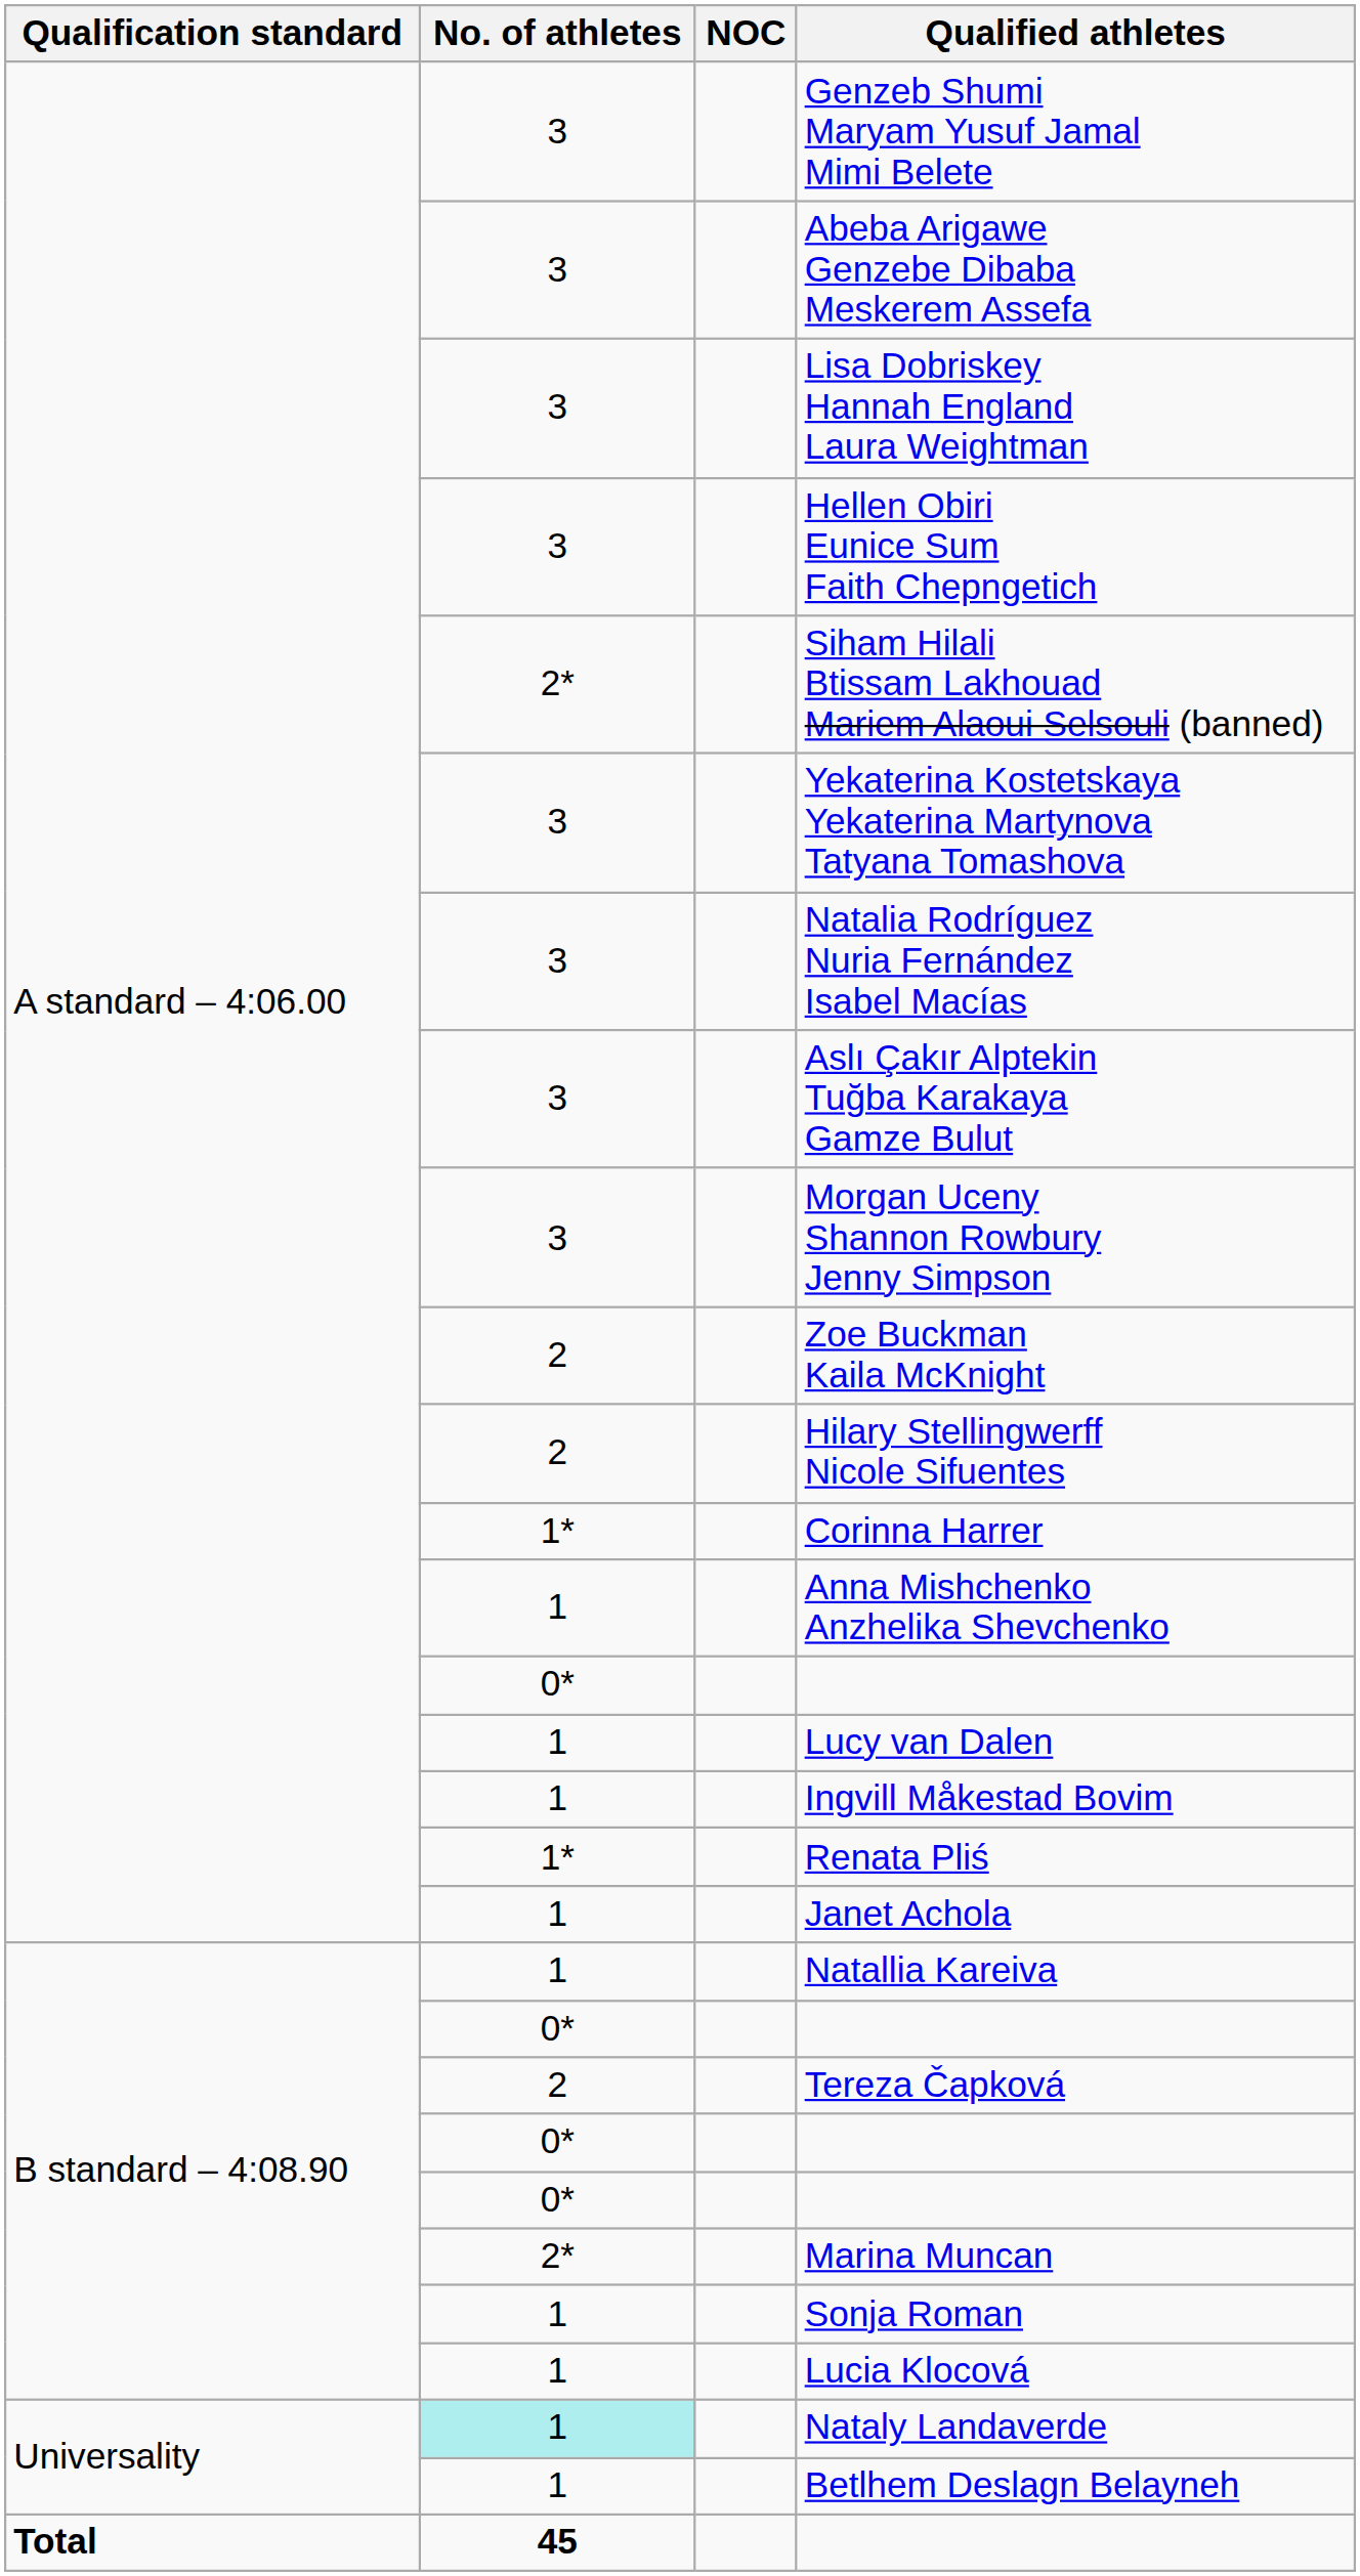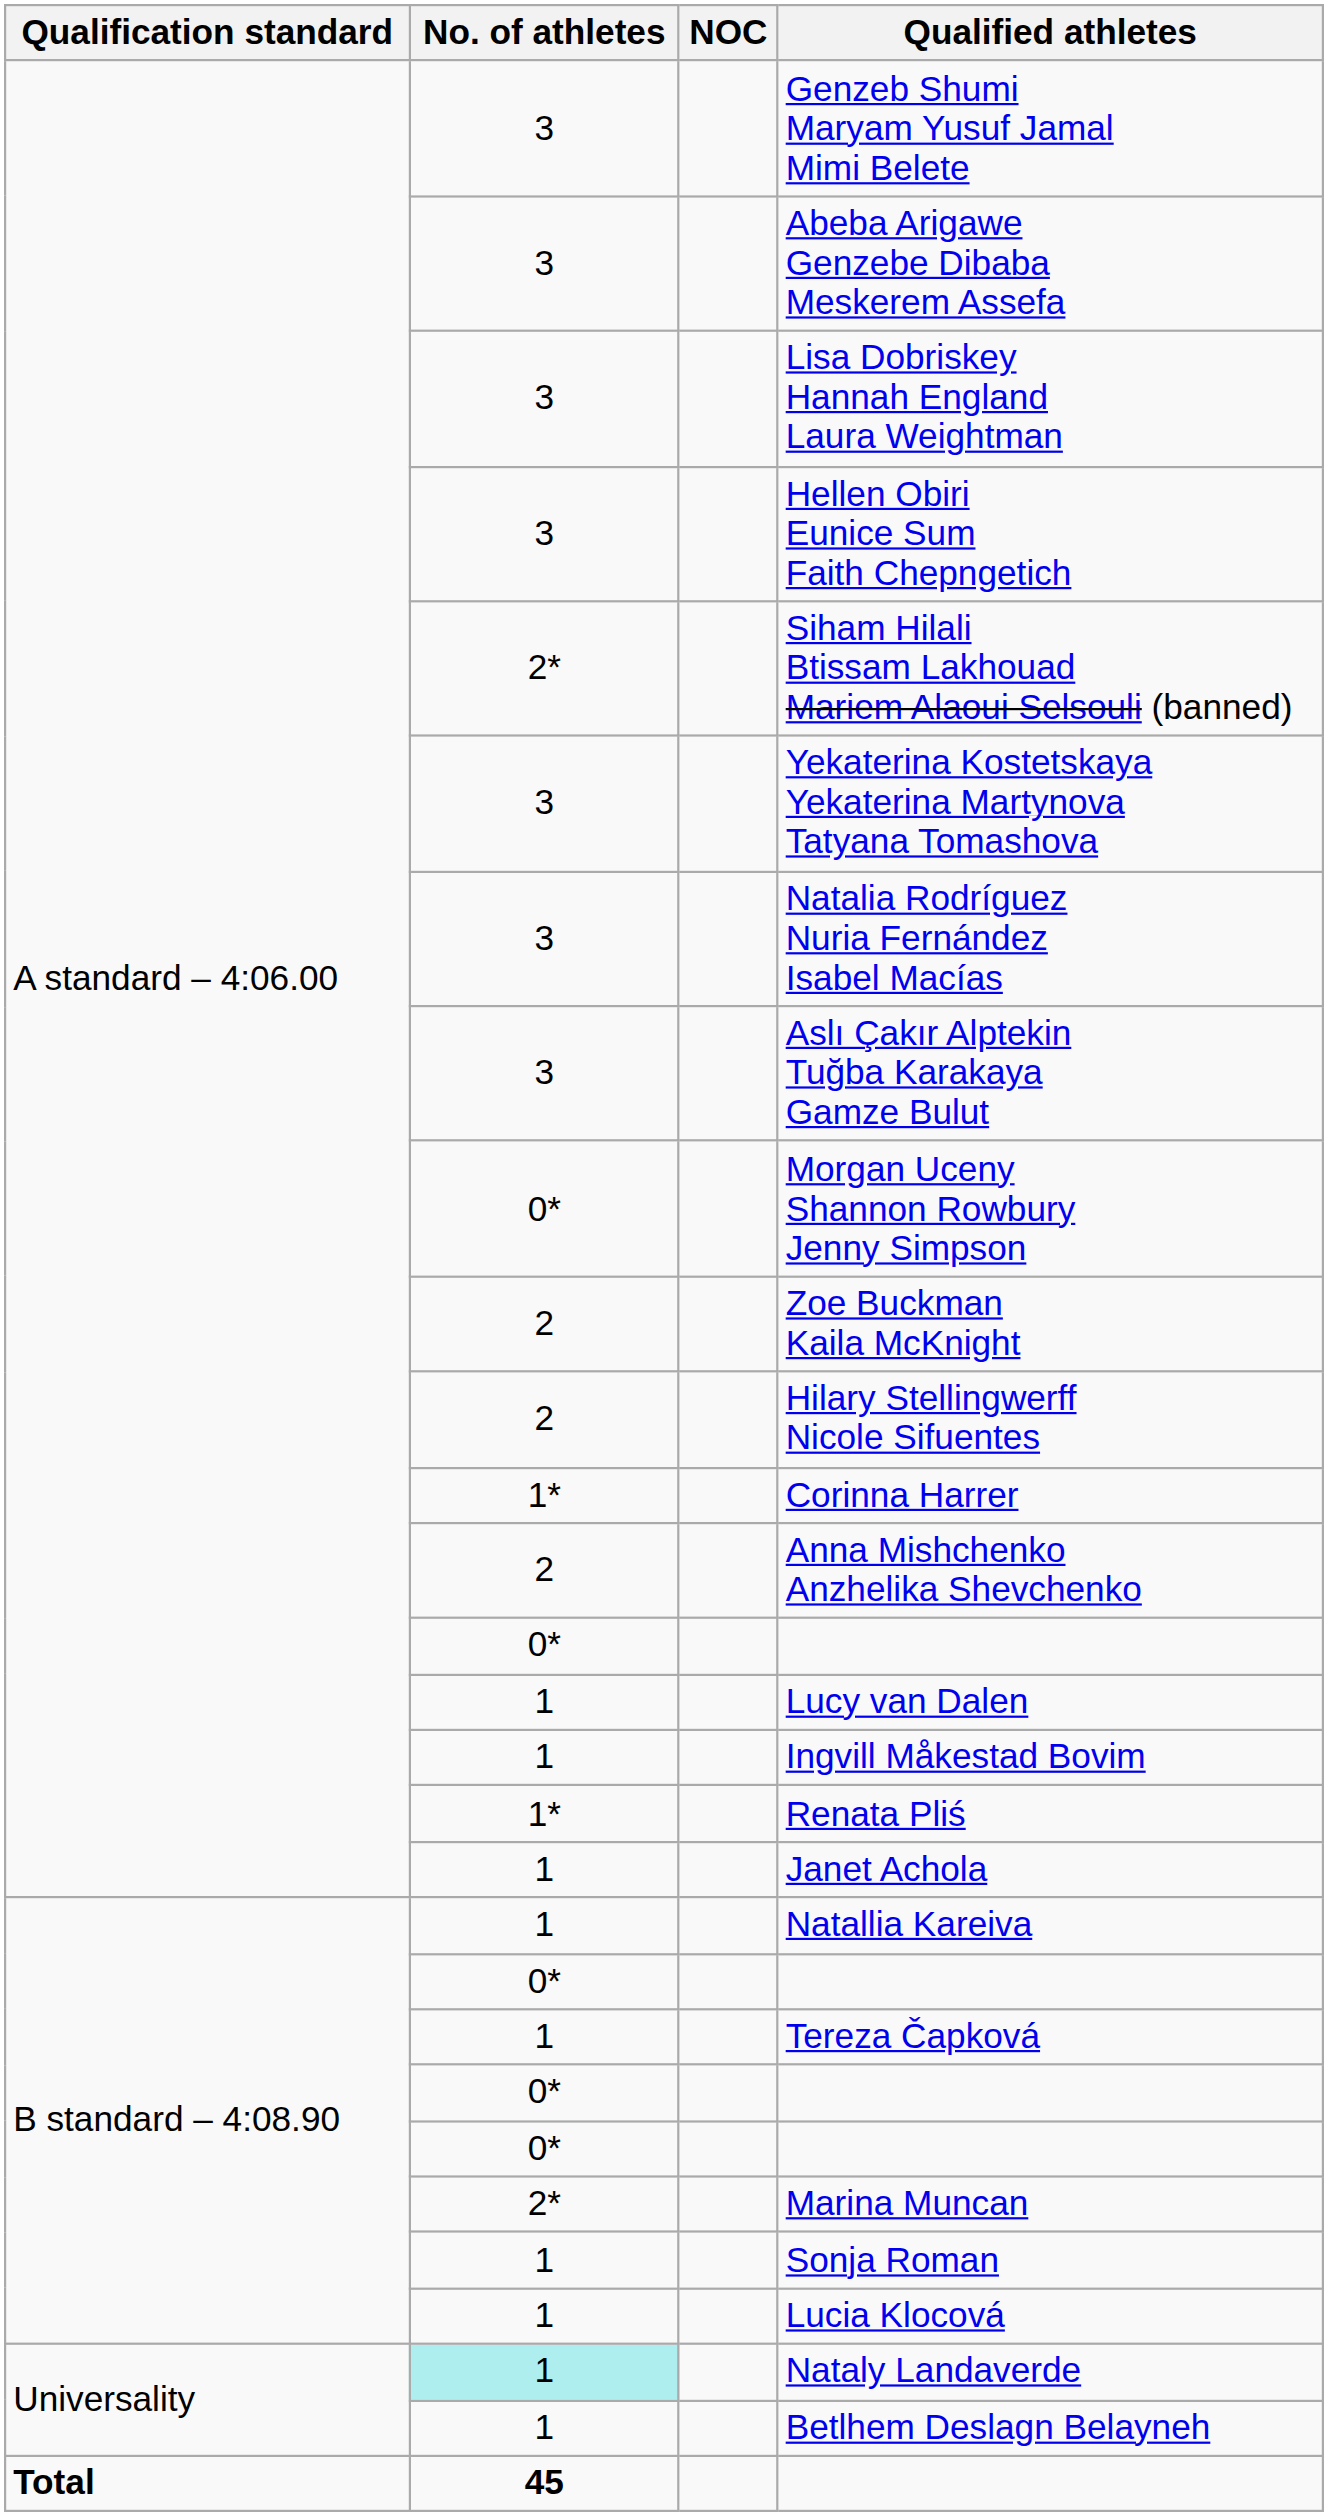 <table class="wikitable"  style="text-align:left; width:600px;">
 <tr>
 <th>Qualification standard</th>
 <th>No. of athletes</th>
 <th>NOC</th>
 <th>Qualified athletes</th>
 </tr>
 <tr>
 <td rowspan="18">A standard – 4:06.00</td>
 <td align=center>3</td>
 <td></td>
 <td><a href='#'>Genzeb Shumi</a><br><a href='#'>Maryam Yusuf Jamal</a><br><a href='#'>Mimi Belete</a></td>
 </tr>
 <tr>
 <td align=center>3</td>
 <td></td>
 <td><a href='#'>Abeba Arigawe</a><br><a href='#'>Genzebe Dibaba</a><br><a href='#'>Meskerem Assefa</a></td>
 </tr>
 <tr>
 <td align=center>3</td>
 <td></td>
 <td><a href='#'>Lisa Dobriskey</a><br><a href='#'>Hannah England</a><br><a href='#'>Laura Weightman</a></td>
 </tr>
 <tr>
 <td align=center>3</td>
 <td></td>
 <td><a href='#'>Hellen Obiri</a> <br> <a href='#'>Eunice Sum</a> <br> <a href='#'>Faith Chepngetich</a></td>
 </tr>
 <tr>
 <td align=center>2*</td>
 <td></td>
 <td><a href='#'>Siham Hilali</a> <br> <a href='#'>Btissam Lakhouad</a> <br><s> <a href='#'>Mariem Alaoui Selsouli</a></s> (banned)</td>
 </tr>
 <tr>
 <td align=center>3</td>
 <td></td>
 <td><a href='#'>Yekaterina Kostetskaya</a><br><a href='#'>Yekaterina Martynova</a><br><a href='#'>Tatyana Tomashova</a></td>
 </tr>
 <tr>
 <td align=center>3</td>
 <td></td>
 <td><a href='#'>Natalia Rodríguez</a> <br> <a href='#'>Nuria Fernández</a> <br> <a href='#'>Isabel Macías</a></td>
 </tr>
 <tr>
 <td align=center>3</td>
 <td></td>
 <td><a href='#'>Aslı Çakır Alptekin</a> <br> <a href='#'>Tuğba Karakaya</a> <br> <a href='#'>Gamze Bulut</a></td>
 </tr>
 <tr>
-<td align=center>3</td>
+<td align=center>0*</td>
 <td></td>
 <td><a href='#'>Morgan Uceny</a> <br> <a href='#'>Shannon Rowbury</a> <br> <a href='#'>Jenny Simpson</a></td>
 </tr>
 <tr>
 <td align=center>2</td>
 <td></td>
 <td><a href='#'>Zoe Buckman</a> <br> <a href='#'>Kaila McKnight</a></td>
 </tr>
 <tr>
 <td align=center>2</td>
 <td></td>
 <td><a href='#'>Hilary Stellingwerff</a><br> <a href='#'>Nicole Sifuentes</a></td>
 </tr>
 <tr>
 <td align=center>1*</td>
 <td> </td>
 <td><a href='#'>Corinna Harrer</a></td>
 </tr>
 <tr>
-<td align=center>1</td>
+<td align=center>2</td>
 <td></td>
 <td><a href='#'>Anna Mishchenko</a> <br> <a href='#'>Anzhelika Shevchenko</a></td>
 </tr>
 <tr>
 <td align=center>0*</td>
 <td> </td>
 <td></td>
 </tr>
 <tr>
 <td align=center>1</td>
 <td></td>
 <td><a href='#'>Lucy van Dalen</a></td>
 </tr>
 <tr>
 <td align=center>1</td>
 <td></td>
 <td><a href='#'>Ingvill Måkestad Bovim</a></td>
 </tr>
 <tr>
 <td align=center>1*</td>
 <td></td>
 <td><a href='#'>Renata Pliś</a></td>
 </tr>
 <tr>
 <td align=center>1</td>
 <td></td>
 <td><a href='#'>Janet Achola</a></td>
 </tr>
 <tr>
 <td rowspan="8">B standard – 4:08.90</td>
 <td align=center>1</td>
 <td></td>
 <td><a href='#'>Natallia Kareiva</a></td>
 </tr>
 <tr>
 <td align=center>0*</td>
 <td></td>
 <td></td>
 </tr>
 <tr>
-<td align=center>2</td>
+<td align=center>1</td>
 <td></td>
 <td><a href='#'>Tereza Čapková</a></td>
 </tr>
 <tr>
 <td align=center>0*</td>
 <td></td>
 <td></td>
 </tr>
 <tr>
 <td align=center>0*</td>
 <td></td>
 <td></td>
 </tr>
 <tr>
 <td align=center>2*</td>
 <td></td>
 <td><a href='#'>Marina Muncan</a></td>
 </tr>
 <tr>
 <td align=center>1</td>
 <td></td>
 <td><a href='#'>Sonja Roman</a></td>
 </tr>
 <tr>
 <td align=center>1</td>
 <td></td>
 <td><a href='#'>Lucia Klocová</a></td>
 </tr>
 <tr>
 <td rowspan="2">Universality</td>
 <td align=center style="background: paleturquoise;">1</td>
 <td></td>
 <td><a href='#'>Nataly Landaverde</a></td>
 </tr>
 <tr>
 <td align=center>1</td>
 <td></td>
 <td><a href='#'>Betlhem Deslagn Belayneh</a></td>
 </tr>
 <tr>
 <td><strong>Total</strong></td>
 <td align=center><strong>45</strong></td>
 <td></td>
 <td></td>
 </tr>
 </table>
